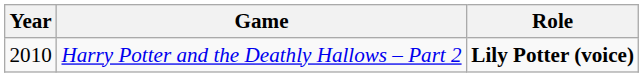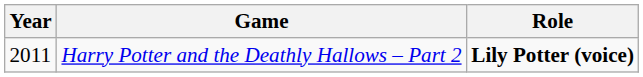 <table class="wikitable sortable">
 <tr>
 <th>Year</th>
 <th>Game</th>
 <th>Role</th>
 </tr>
 <tr>
-<td>2010</td>
+<td>2011</td>
 <td><em><a href='#'>Harry Potter and the Deathly Hallows – Part 2</a></em></td>
 <td><strong>Lily Potter (voice)</strong></td>
 </tr>
 </table>
